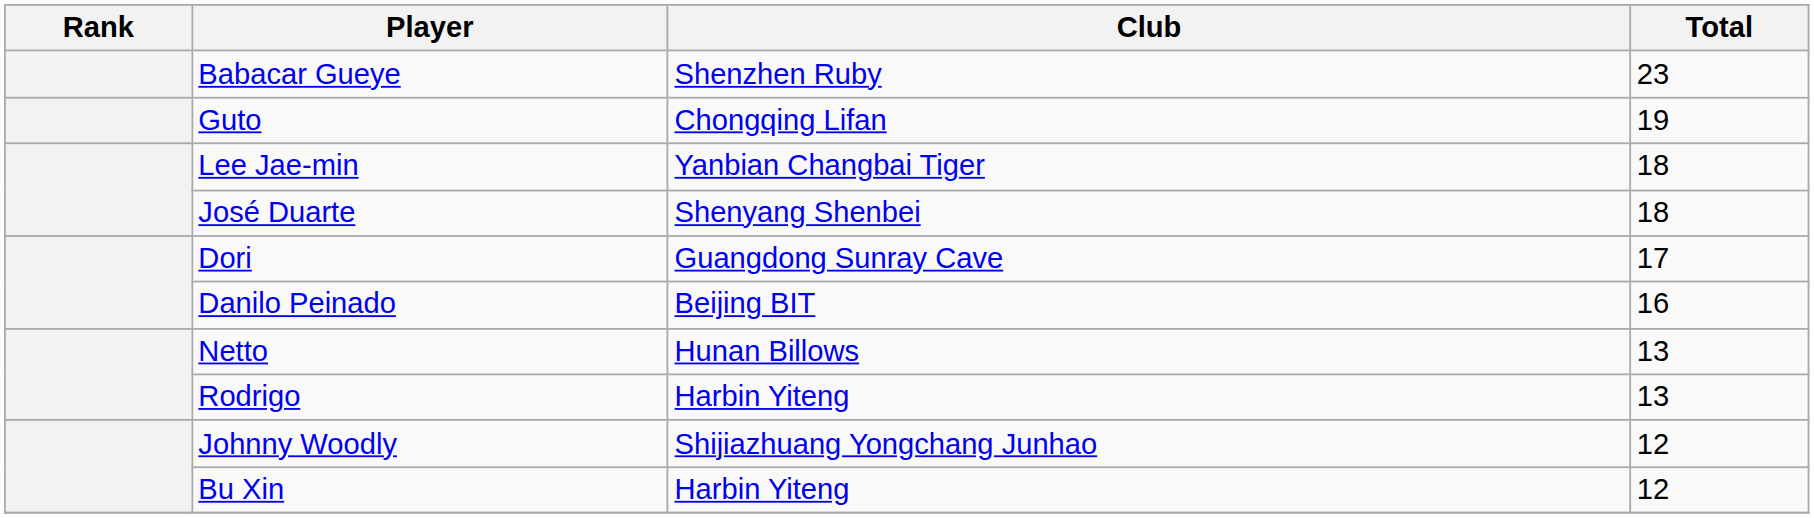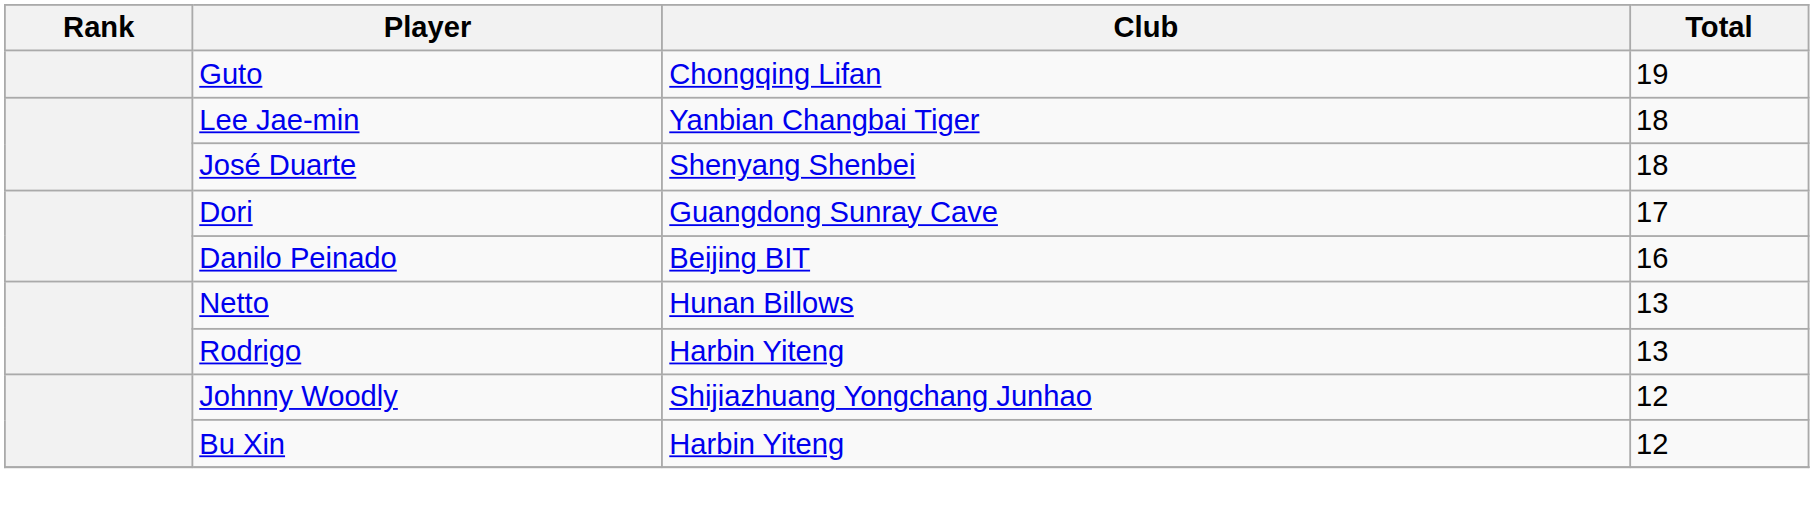 <table class=wikitable width=50%>
 <tr>
 <th>Rank</th>
 <th>Player</th>
 <th>Club</th>
 <th>Total</th>
-</tr>
-<tr>
-<th></th>
-<td> <a href='#'>Babacar Gueye</a></td>
-<td><a href='#'>Shenzhen Ruby</a></td>
-<td>23</td>
 </tr>
 <tr>
 <th></th>
 <td> <a href='#'>Guto</a></td>
 <td><a href='#'>Chongqing Lifan</a></td>
 <td>19</td>
 </tr>
 <tr>
 <th rowspan=2></th>
 <td> <a href='#'>Lee Jae-min</a></td>
 <td><a href='#'>Yanbian Changbai Tiger</a></td>
 <td>18</td>
 </tr>
 <tr>
 <td> <a href='#'>José Duarte</a></td>
 <td><a href='#'>Shenyang Shenbei</a></td>
 <td>18</td>
 </tr>
 <tr>
 <th rowspan=2></th>
 <td> <a href='#'>Dori</a></td>
 <td><a href='#'>Guangdong Sunray Cave</a></td>
 <td>17</td>
 </tr>
 <tr>
 <td> <a href='#'>Danilo Peinado</a></td>
 <td><a href='#'>Beijing BIT</a></td>
 <td>16</td>
 </tr>
 <tr>
 <th rowspan=2></th>
 <td> <a href='#'>Netto</a></td>
 <td><a href='#'>Hunan Billows</a></td>
 <td>13</td>
 </tr>
 <tr>
 <td> <a href='#'>Rodrigo</a></td>
 <td><a href='#'>Harbin Yiteng</a></td>
 <td>13</td>
 </tr>
 <tr>
 <th rowspan=2></th>
 <td> <a href='#'>Johnny Woodly</a></td>
 <td><a href='#'>Shijiazhuang Yongchang Junhao</a></td>
 <td>12</td>
 </tr>
 <tr>
 <td> <a href='#'>Bu Xin</a></td>
 <td><a href='#'>Harbin Yiteng</a></td>
 <td>12</td>
 </tr>
 <tr>
 </tr>
 </table>
